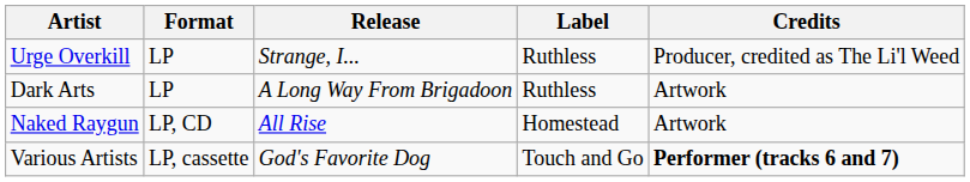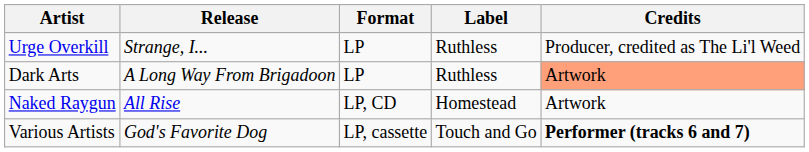 <table class="wikitable">
 <tr>
 <th>Artist</th>
+<th>Release</th>
 <th>Format</th>
-<th>Release</th>
 <th>Label</th>
 <th>Credits</th>
 </tr>
 <tr>
 <td><a href='#'>Urge Overkill</a></td>
+<td><em>Strange, I...</em></td>
 <td>LP</td>
-<td><em>Strange, I...</em></td>
 <td>Ruthless</td>
 <td>Producer, credited as The Li'l Weed</td>
 </tr>
 <tr>
 <td>Dark Arts</td>
+<td><em>A Long Way From Brigadoon</em></td>
 <td>LP</td>
-<td><em>A Long Way From Brigadoon</em></td>
 <td>Ruthless</td>
-<td>Artwork</td>
+<td style="background: lightsalmon;">Artwork</td>
 </tr>
 <tr>
 <td><a href='#'>Naked Raygun</a></td>
+<td><a href='#'><em>All Rise</em></a></td>
 <td>LP, CD</td>
-<td><a href='#'><em>All Rise</em></a></td>
 <td>Homestead</td>
 <td>Artwork</td>
 </tr>
 <tr>
 <td>Various Artists</td>
+<td><em>God's Favorite Dog</em></td>
 <td>LP, cassette</td>
-<td><em>God's Favorite Dog</em></td>
 <td>Touch and Go</td>
 <td><strong>Performer (tracks 6 and 7)</strong></td>
 </tr>
 </table>
